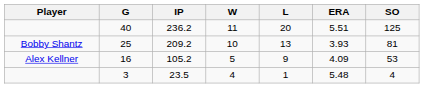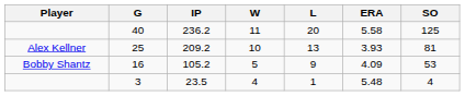 <table class="wikitable sortable">
 <tr>
 <th bgcolor="#DDDDFF" width="16%">Player</th>
 <th bgcolor="#DDDDFF" width="9%">G</th>
 <th bgcolor="#DDDDFF" width="9%">IP</th>
 <th bgcolor="#DDDDFF" width="9%">W</th>
 <th bgcolor="#DDDDFF" width="9%">L</th>
 <th bgcolor="#DDDDFF" width="9%">ERA</th>
 <th bgcolor="#DDDDFF" width="9%">SO</th>
 </tr>
 <tr align="center">
 <td></td>
 <td>40</td>
 <td>236.2</td>
 <td>11</td>
 <td>20</td>
-<td>5.51</td>
+<td>5.58</td>
 <td>125</td>
 </tr>
 <tr align="center">
-<td><a href='#'>Bobby Shantz</a></td>
+<td><a href='#'>Alex Kellner</a></td>
 <td>25</td>
 <td>209.2</td>
 <td>10</td>
 <td>13</td>
 <td>3.93</td>
 <td>81</td>
 </tr>
 <tr align=center>
-<td><a href='#'>Alex Kellner</a></td>
+<td><a href='#'>Bobby Shantz</a></td>
 <td>16</td>
 <td>105.2</td>
 <td>5</td>
 <td>9</td>
 <td>4.09</td>
 <td>53</td>
 </tr>
 <tr align=center>
 <td></td>
 <td>3</td>
 <td>23.5</td>
 <td>4</td>
 <td>1</td>
 <td>5.48</td>
 <td>4</td>
 </tr>
 </table>
